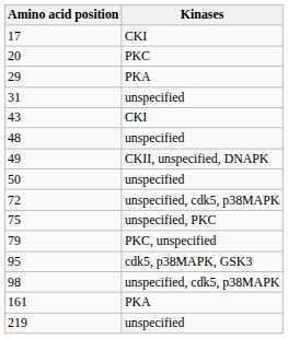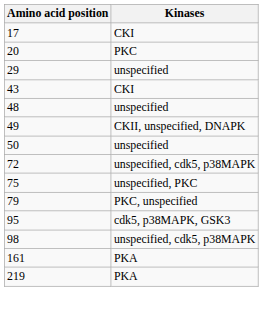 <table class="wikitable">
 <tr>
 <th>Amino acid position</th>
 <th>Kinases</th>
 </tr>
 <tr>
 <td>17</td>
 <td>CKI</td>
 </tr>
 <tr>
 <td>20</td>
 <td>PKC</td>
 </tr>
 <tr>
 <td>29</td>
-<td>PKA</td>
-</tr>
-<tr>
-<td>31</td>
 <td>unspecified</td>
 </tr>
 <tr>
 <td>43</td>
 <td>CKI</td>
 </tr>
 <tr>
 <td>48</td>
 <td>unspecified</td>
 </tr>
 <tr>
 <td>49</td>
 <td>CKII, unspecified, DNAPK</td>
 </tr>
 <tr>
 <td>50</td>
 <td>unspecified</td>
 </tr>
 <tr>
 <td>72</td>
 <td>unspecified, cdk5, p38MAPK</td>
 </tr>
 <tr>
 <td>75</td>
 <td>unspecified, PKC</td>
 </tr>
 <tr>
 <td>79</td>
 <td>PKC, unspecified</td>
 </tr>
 <tr>
 <td>95</td>
 <td>cdk5, p38MAPK, GSK3</td>
 </tr>
 <tr>
 <td>98</td>
 <td>unspecified, cdk5, p38MAPK</td>
 </tr>
 <tr>
 <td>161</td>
 <td>PKA</td>
 </tr>
 <tr>
 <td>219</td>
-<td>unspecified</td>
+<td>PKA</td>
 </tr>
 </table>
